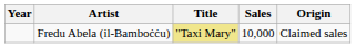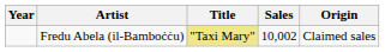 <table class="wikitable">
 <tr>
 <th>Year</th>
 <th>Artist</th>
 <th>Title</th>
 <th>Sales</th>
 <th>Origin</th>
 </tr>
 <tr>
 <td></td>
 <td>Fredu Abela (il-Bamboċċu)</td>
 <td style="background: khaki;">"Taxi Mary"</td>
-<td>10,000</td>
+<td>10,002</td>
 <td>Claimed sales</td>
 </tr>
 </table>
